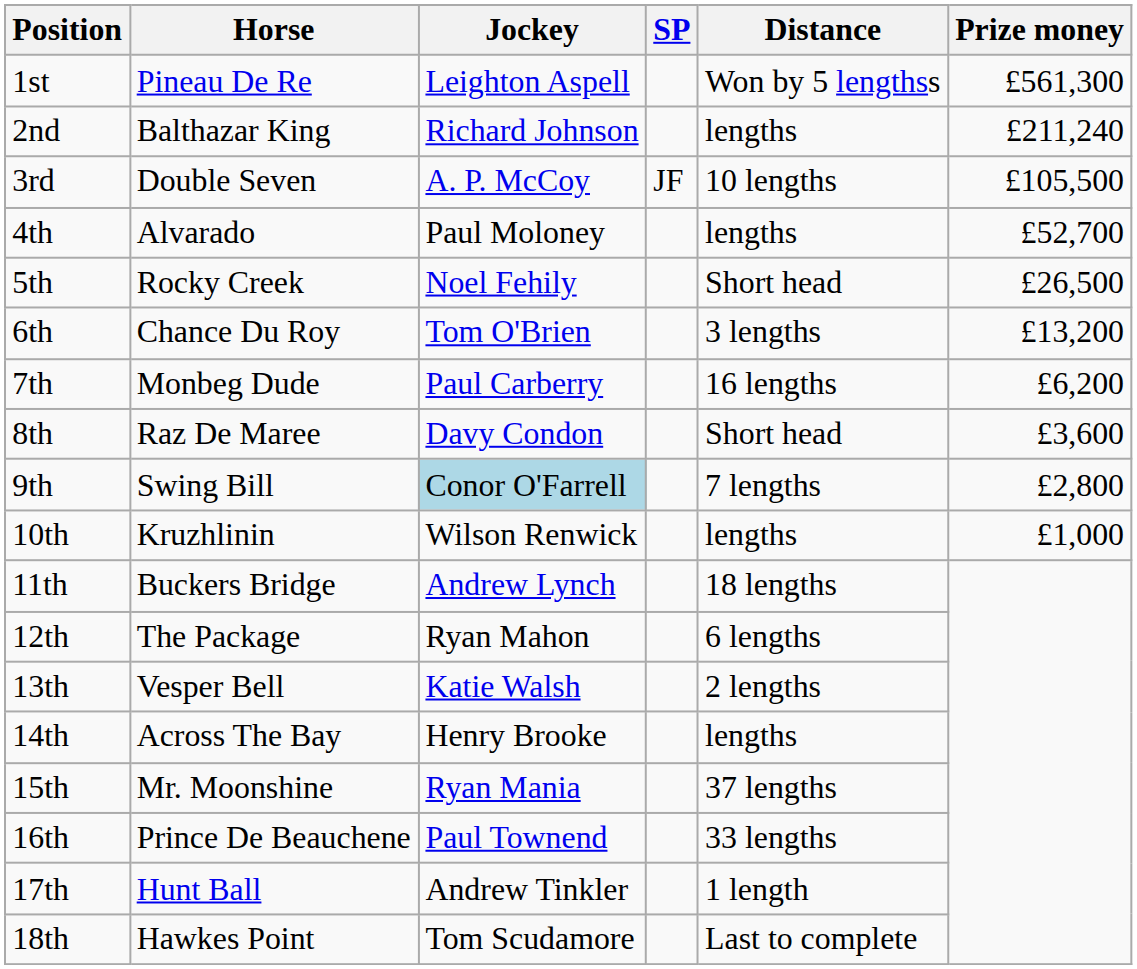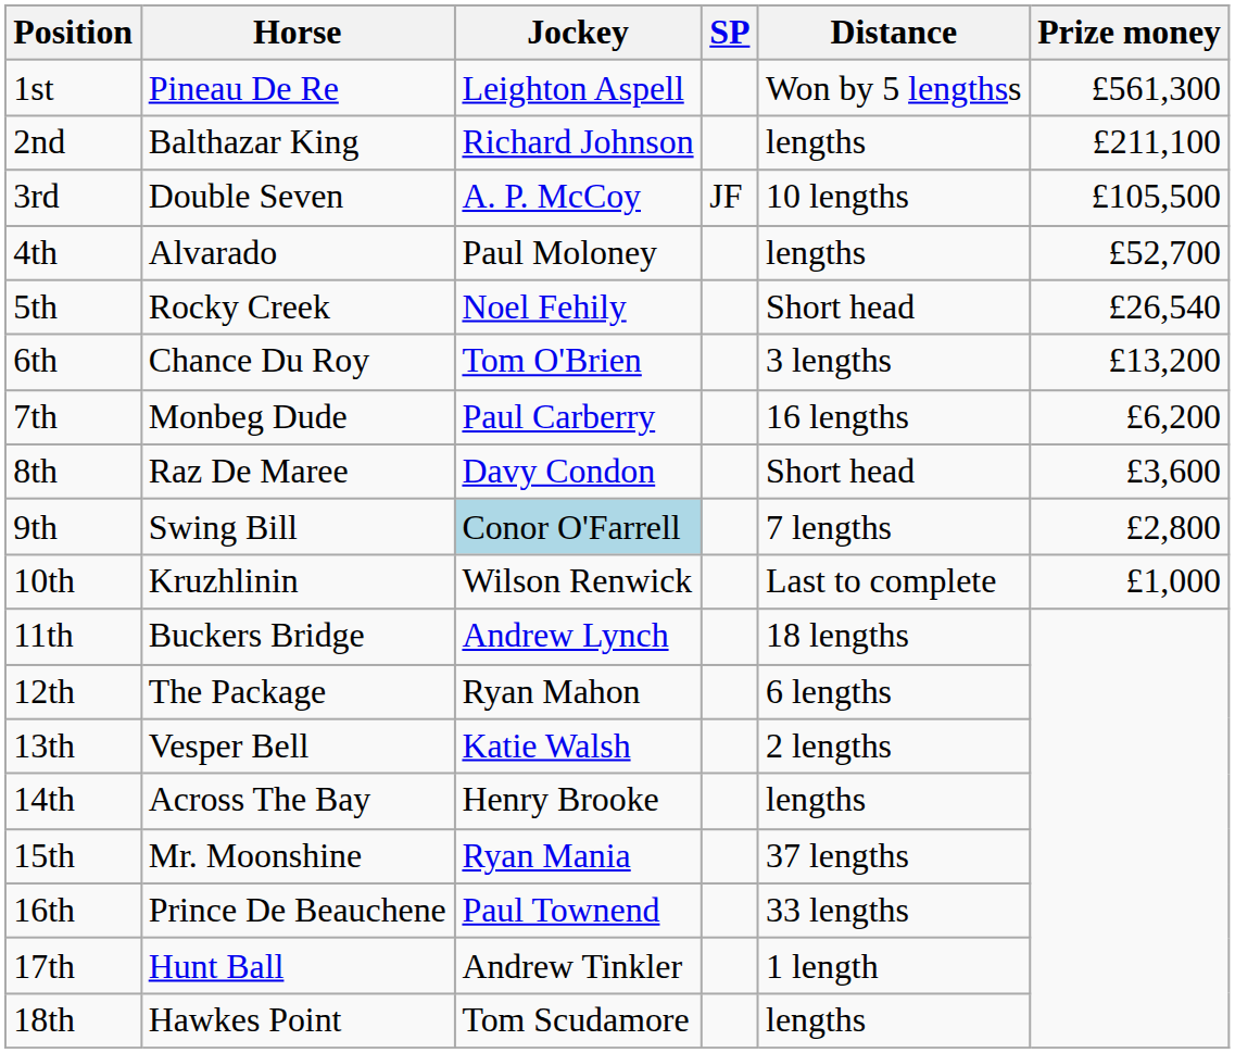 <table class="wikitable sortable">
 <tr>
 <th>Position</th>
 <th>Horse</th>
 <th>Jockey</th>
 <th><a href='#'>SP</a></th>
 <th>Distance</th>
 <th>Prize money</th>
 </tr>
 <tr>
 <td>1st</td>
 <td><a href='#'>Pineau De Re</a></td>
 <td><a href='#'>Leighton Aspell</a></td>
 <td></td>
 <td>Won by 5 <a href='#'>lengths</a>s</td>
 <td align=right>£561,300</td>
 </tr>
 <tr>
 <td>2nd</td>
 <td>Balthazar King</td>
 <td><a href='#'>Richard Johnson</a></td>
 <td></td>
 <td> lengths</td>
-<td align=right>£211,240</td>
+<td align=right>£211,100</td>
 </tr>
 <tr>
 <td>3rd</td>
 <td>Double Seven</td>
 <td><a href='#'>A. P. McCoy</a></td>
 <td> JF</td>
 <td>10 lengths</td>
 <td align=right>£105,500</td>
 </tr>
 <tr>
 <td>4th</td>
 <td>Alvarado</td>
 <td>Paul Moloney</td>
 <td></td>
 <td> lengths</td>
 <td align=right>£52,700</td>
 </tr>
 <tr>
 <td>5th</td>
 <td>Rocky Creek</td>
 <td><a href='#'>Noel Fehily</a></td>
 <td></td>
 <td>Short head</td>
-<td align=right>£26,500</td>
+<td align=right>£26,540</td>
 </tr>
 <tr>
 <td>6th</td>
 <td>Chance Du Roy</td>
 <td><a href='#'>Tom O'Brien</a></td>
 <td></td>
 <td>3 lengths</td>
 <td align=right>£13,200</td>
 </tr>
 <tr>
 <td>7th</td>
 <td>Monbeg Dude</td>
 <td><a href='#'>Paul Carberry</a></td>
 <td></td>
 <td>16 lengths</td>
 <td align=right>£6,200</td>
 </tr>
 <tr>
 <td>8th</td>
 <td>Raz De Maree</td>
 <td><a href='#'>Davy Condon</a></td>
 <td></td>
 <td>Short head</td>
 <td align=right>£3,600</td>
 </tr>
 <tr>
 <td>9th</td>
 <td>Swing Bill</td>
 <td style="background: lightblue;">Conor O'Farrell</td>
 <td></td>
 <td>7 lengths</td>
 <td align=right>£2,800</td>
 </tr>
 <tr>
 <td>10th</td>
 <td>Kruzhlinin</td>
 <td>Wilson Renwick</td>
 <td></td>
-<td> lengths</td>
+<td>Last to complete</td>
 <td align=right>£1,000</td>
 </tr>
 <tr>
 <td>11th</td>
 <td>Buckers Bridge</td>
 <td><a href='#'>Andrew Lynch</a></td>
 <td></td>
 <td>18 lengths</td>
 </tr>
 <tr>
 <td>12th</td>
 <td>The Package</td>
 <td>Ryan Mahon</td>
 <td></td>
 <td>6 lengths</td>
 </tr>
 <tr>
 <td>13th</td>
 <td>Vesper Bell</td>
 <td><a href='#'>Katie Walsh</a></td>
 <td></td>
 <td>2 lengths</td>
 </tr>
 <tr>
 <td>14th</td>
 <td>Across The Bay</td>
 <td>Henry Brooke</td>
 <td></td>
 <td> lengths</td>
 </tr>
 <tr>
 <td>15th</td>
 <td>Mr. Moonshine</td>
 <td><a href='#'>Ryan Mania</a></td>
 <td></td>
 <td>37 lengths</td>
 </tr>
 <tr>
 <td>16th</td>
 <td>Prince De Beauchene</td>
 <td><a href='#'>Paul Townend</a></td>
 <td></td>
 <td>33 lengths</td>
 </tr>
 <tr>
 <td>17th</td>
 <td><a href='#'>Hunt Ball</a></td>
 <td>Andrew Tinkler</td>
 <td></td>
 <td>1 length</td>
 </tr>
 <tr>
 <td>18th</td>
 <td>Hawkes Point</td>
 <td>Tom Scudamore</td>
 <td></td>
-<td>Last to complete</td>
+<td> lengths</td>
 </tr>
 </table>
